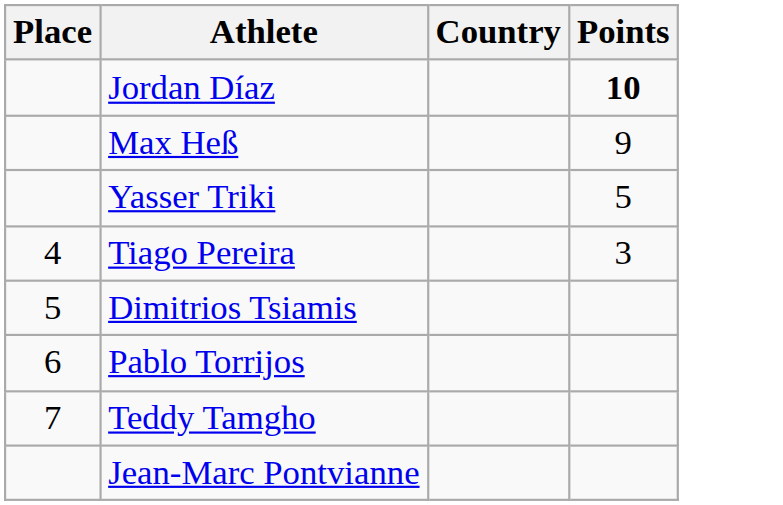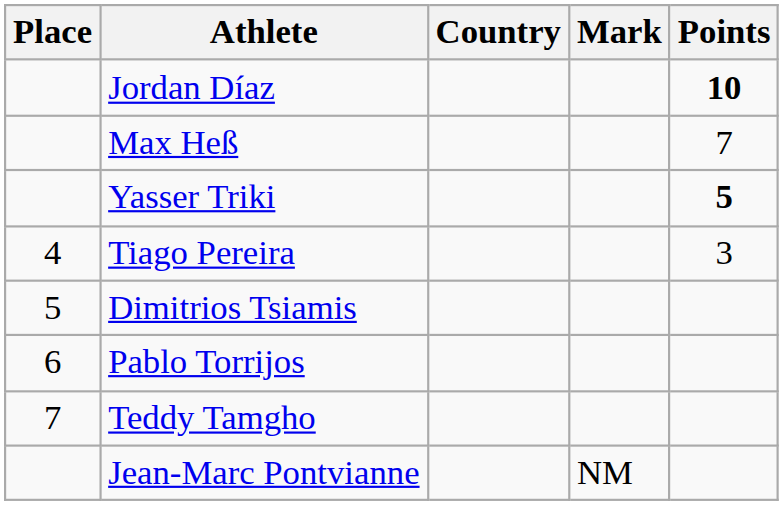 <table class="wikitable">
 <tr>
 <th>Place</th>
 <th>Athlete</th>
 <th>Country</th>
+<th>Mark</th>
 <th>Points</th>
 </tr>
 <tr>
 <td align=center></td>
 <td><a href='#'>Jordan Díaz</a></td>
+<td></td>
 <td></td>
 <td align=center><strong>10</strong></td>
 </tr>
 <tr>
 <td align=center></td>
 <td><a href='#'>Max Heß</a></td>
 <td></td>
-<td align=center>9</td>
+<td></td>
+<td align=center>7</td>
 </tr>
 <tr>
 <td align=center></td>
 <td><a href='#'>Yasser Triki</a></td>
 <td></td>
-<td align=center>5</td>
+<td></td>
+<td align=center><strong>5</strong></td>
 </tr>
 <tr>
 <td align=center>4</td>
 <td><a href='#'>Tiago Pereira</a></td>
+<td></td>
 <td></td>
 <td align=center>3</td>
 </tr>
 <tr>
 <td align=center>5</td>
 <td><a href='#'>Dimitrios Tsiamis</a></td>
 <td></td>
+<td></td>
 <td align=center></td>
 </tr>
 <tr>
 <td align=center>6</td>
 <td><a href='#'>Pablo Torrijos</a></td>
+<td></td>
 <td></td>
 <td align=center></td>
 </tr>
 <tr>
 <td align=center>7</td>
 <td><a href='#'>Teddy Tamgho</a></td>
 <td></td>
+<td></td>
 <td align=center></td>
 </tr>
 <tr>
 <td align=center></td>
 <td><a href='#'>Jean-Marc Pontvianne</a></td>
 <td></td>
+<td>NM</td>
 <td align=center></td>
 </tr>
 </table>
